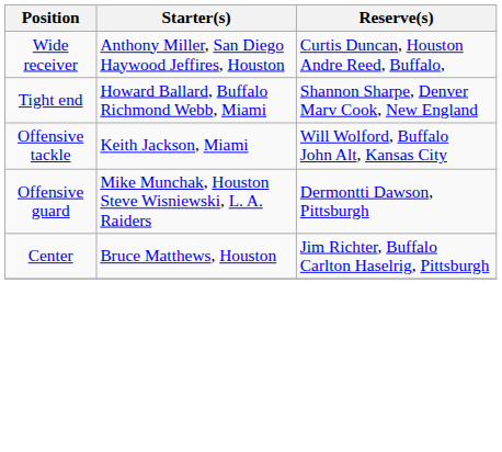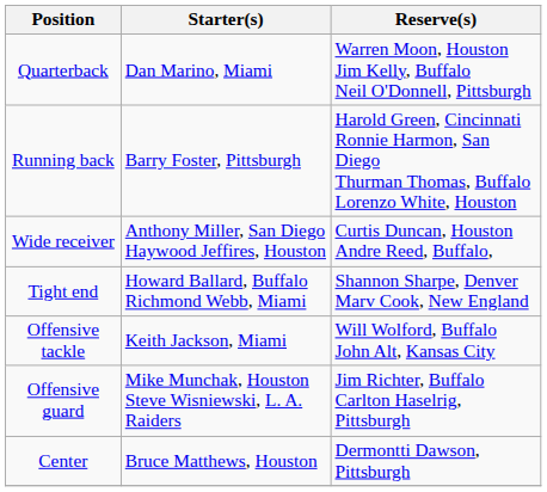 <table class="wikitable" width=75%>
 <tr>
 <th width=10%>Position</th>
 <th width=30%>Starter(s)</th>
 <th width=30%>Reserve(s)</th>
+</tr>
+<tr>
+<td align=center><a href='#'>Quarterback</a></td>
+<td> <a href='#'>Dan Marino</a>, <a href='#'>Miami</a></td>
+<td> <a href='#'>Warren Moon</a>, <a href='#'>Houston</a><br> <a href='#'>Jim Kelly</a>, <a href='#'>Buffalo</a><br> <a href='#'>Neil O'Donnell</a>, <a href='#'>Pittsburgh</a></td>
+</tr>
+<tr>
+<td align=center><a href='#'>Running back</a></td>
+<td> <a href='#'>Barry Foster</a>, <a href='#'>Pittsburgh</a></td>
+<td> <a href='#'>Harold Green</a>, <a href='#'>Cincinnati</a><br> <a href='#'>Ronnie Harmon</a>, <a href='#'>San Diego</a><br> <a href='#'>Thurman Thomas</a>, <a href='#'>Buffalo</a><br> <a href='#'>Lorenzo White</a>, <a href='#'>Houston</a></td>
 </tr>
 <tr>
 <td align=center><a href='#'>Wide receiver</a></td>
 <td> <a href='#'>Anthony Miller</a>, <a href='#'>San Diego</a><br> <a href='#'>Haywood Jeffires</a>, <a href='#'>Houston</a></td>
 <td> <a href='#'>Curtis Duncan</a>, <a href='#'>Houston</a><br> <a href='#'>Andre Reed</a>, <a href='#'>Buffalo</a>,</td>
 </tr>
 <tr>
 <td align=center><a href='#'>Tight end</a></td>
 <td> <a href='#'>Howard Ballard</a>, <a href='#'>Buffalo</a><br> <a href='#'>Richmond Webb</a>, <a href='#'>Miami</a></td>
 <td> <a href='#'>Shannon Sharpe</a>, <a href='#'>Denver</a><br> <a href='#'>Marv Cook</a>, <a href='#'>New England</a></td>
 </tr>
 <tr>
 <td align=center><a href='#'>Offensive tackle</a></td>
 <td> <a href='#'>Keith Jackson</a>, <a href='#'>Miami</a></td>
 <td> <a href='#'>Will Wolford</a>, <a href='#'>Buffalo</a><br> <a href='#'>John Alt</a>, <a href='#'>Kansas City</a></td>
 </tr>
 <tr>
 <td align=center><a href='#'>Offensive guard</a></td>
 <td> <a href='#'>Mike Munchak</a>, <a href='#'>Houston</a><br> <a href='#'>Steve Wisniewski</a>, <a href='#'>L. A. Raiders</a></td>
-<td> <a href='#'>Dermontti Dawson</a>, <a href='#'>Pittsburgh</a></td>
+<td> <a href='#'>Jim Richter</a>, <a href='#'>Buffalo</a><br> <a href='#'>Carlton Haselrig</a>, <a href='#'>Pittsburgh</a></td>
 </tr>
 <tr>
 <td align=center><a href='#'>Center</a></td>
 <td> <a href='#'>Bruce Matthews</a>, <a href='#'>Houston</a></td>
-<td> <a href='#'>Jim Richter</a>, <a href='#'>Buffalo</a><br> <a href='#'>Carlton Haselrig</a>, <a href='#'>Pittsburgh</a></td>
+<td> <a href='#'>Dermontti Dawson</a>, <a href='#'>Pittsburgh</a></td>
 </tr>
 <tr>
 </tr>
 </table>
